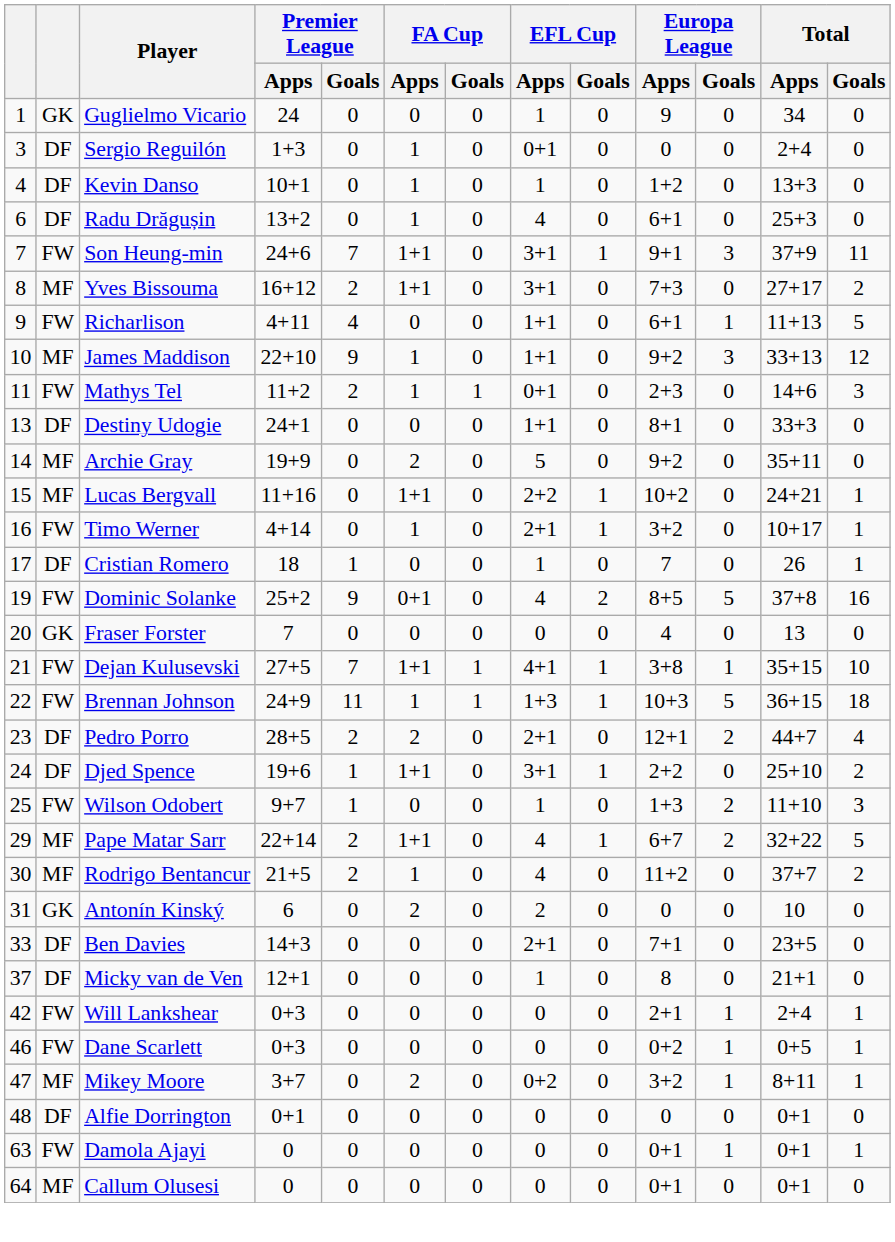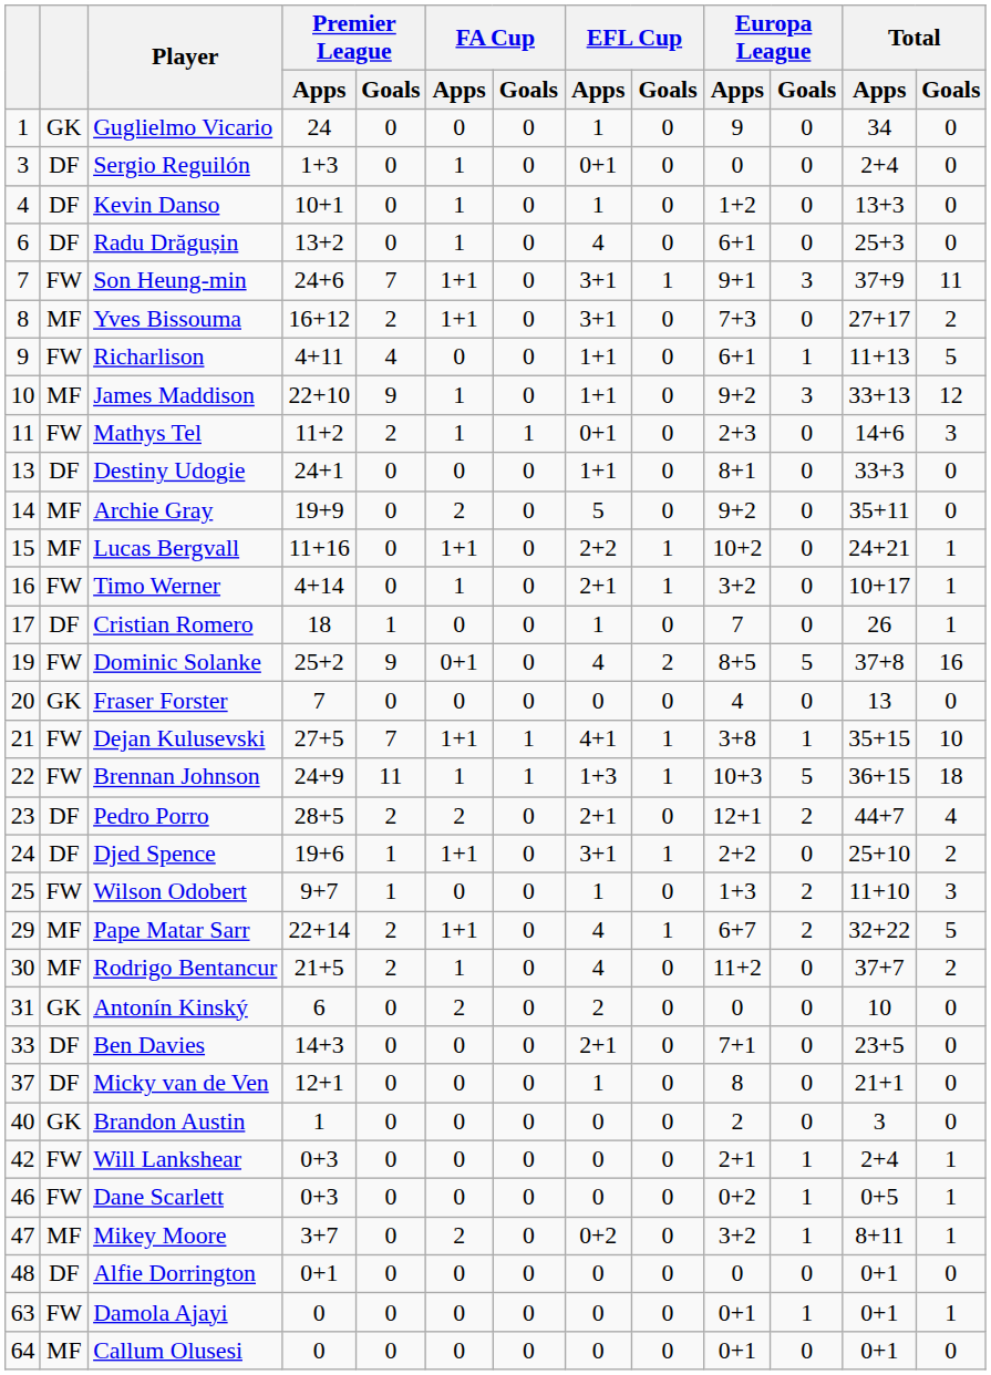 <table class="wikitable sortable" style="text-align:center">
 <tr>
 <th rowspan="2"></th>
 <th rowspan="2"></th>
 <th rowspan="2">Player</th>
 <th colspan="2" style="width:85px;"><a href='#'>Premier League</a></th>
 <th colspan="2" style="width:85px;"><a href='#'>FA Cup</a></th>
 <th colspan="2" style="width:85px;"><a href='#'>EFL Cup</a></th>
 <th colspan="2" style="width:85px;"><a href='#'>Europa League</a></th>
 <th colspan="2" style="width:85px;">Total</th>
 </tr>
 <tr>
 <th>Apps</th>
 <th>Goals</th>
 <th>Apps</th>
 <th>Goals</th>
 <th>Apps</th>
 <th>Goals</th>
 <th>Apps</th>
 <th>Goals</th>
 <th>Apps</th>
 <th>Goals</th>
 </tr>
 <tr>
 <td>1</td>
 <td>GK</td>
 <td align="left"> <a href='#'>Guglielmo Vicario</a></td>
 <td>24</td>
 <td>0</td>
 <td>0</td>
 <td>0</td>
 <td>1</td>
 <td>0</td>
 <td>9</td>
 <td>0</td>
 <td>34</td>
 <td>0</td>
 </tr>
 <tr>
 <td>3</td>
 <td>DF</td>
 <td align="left"> <a href='#'>Sergio Reguilón</a></td>
 <td>1+3</td>
 <td>0</td>
 <td>1</td>
 <td>0</td>
 <td>0+1</td>
 <td>0</td>
 <td>0</td>
 <td>0</td>
 <td>2+4</td>
 <td>0</td>
 </tr>
 <tr>
 <td>4</td>
 <td>DF</td>
 <td align="left"> <a href='#'>Kevin Danso</a></td>
 <td>10+1</td>
 <td>0</td>
 <td>1</td>
 <td>0</td>
 <td>1</td>
 <td>0</td>
 <td>1+2</td>
 <td>0</td>
 <td>13+3</td>
 <td>0</td>
 </tr>
 <tr>
 <td>6</td>
 <td>DF</td>
 <td align="left"> <a href='#'>Radu Drăgușin</a></td>
 <td>13+2</td>
 <td>0</td>
 <td>1</td>
 <td>0</td>
 <td>4</td>
 <td>0</td>
 <td>6+1</td>
 <td>0</td>
 <td>25+3</td>
 <td>0</td>
 </tr>
 <tr>
 <td>7</td>
 <td>FW</td>
 <td align="left"> <a href='#'>Son Heung-min</a></td>
 <td>24+6</td>
 <td>7</td>
 <td>1+1</td>
 <td>0</td>
 <td>3+1</td>
 <td>1</td>
 <td>9+1</td>
 <td>3</td>
 <td>37+9</td>
 <td>11</td>
 </tr>
 <tr>
 <td>8</td>
 <td>MF</td>
 <td align="left"> <a href='#'>Yves Bissouma</a></td>
 <td>16+12</td>
 <td>2</td>
 <td>1+1</td>
 <td>0</td>
 <td>3+1</td>
 <td>0</td>
 <td>7+3</td>
 <td>0</td>
 <td>27+17</td>
 <td>2</td>
 </tr>
 <tr>
 <td>9</td>
 <td>FW</td>
 <td align="left"> <a href='#'>Richarlison</a></td>
 <td>4+11</td>
 <td>4</td>
 <td>0</td>
 <td>0</td>
 <td>1+1</td>
 <td>0</td>
 <td>6+1</td>
 <td>1</td>
 <td>11+13</td>
 <td>5</td>
 </tr>
 <tr>
 <td>10</td>
 <td>MF</td>
 <td align="left"> <a href='#'>James Maddison</a></td>
 <td>22+10</td>
 <td>9</td>
 <td>1</td>
 <td>0</td>
 <td>1+1</td>
 <td>0</td>
 <td>9+2</td>
 <td>3</td>
 <td>33+13</td>
 <td>12</td>
 </tr>
 <tr>
 <td>11</td>
 <td>FW</td>
 <td align="left"> <a href='#'>Mathys Tel</a></td>
 <td>11+2</td>
 <td>2</td>
 <td>1</td>
 <td>1</td>
 <td>0+1</td>
 <td>0</td>
 <td>2+3</td>
 <td>0</td>
 <td>14+6</td>
 <td>3</td>
 </tr>
 <tr>
 <td>13</td>
 <td>DF</td>
 <td align="left"> <a href='#'>Destiny Udogie</a></td>
 <td>24+1</td>
 <td>0</td>
 <td>0</td>
 <td>0</td>
 <td>1+1</td>
 <td>0</td>
 <td>8+1</td>
 <td>0</td>
 <td>33+3</td>
 <td>0</td>
 </tr>
 <tr>
 <td>14</td>
 <td>MF</td>
 <td align="left"> <a href='#'>Archie Gray</a></td>
 <td>19+9</td>
 <td>0</td>
 <td>2</td>
 <td>0</td>
 <td>5</td>
 <td>0</td>
 <td>9+2</td>
 <td>0</td>
 <td>35+11</td>
 <td>0</td>
 </tr>
 <tr>
 <td>15</td>
 <td>MF</td>
 <td align="left"> <a href='#'>Lucas Bergvall</a></td>
 <td>11+16</td>
 <td>0</td>
 <td>1+1</td>
 <td>0</td>
 <td>2+2</td>
 <td>1</td>
 <td>10+2</td>
 <td>0</td>
 <td>24+21</td>
 <td>1</td>
 </tr>
 <tr>
 <td>16</td>
 <td>FW</td>
 <td align="left"> <a href='#'>Timo Werner</a></td>
 <td>4+14</td>
 <td>0</td>
 <td>1</td>
 <td>0</td>
 <td>2+1</td>
 <td>1</td>
 <td>3+2</td>
 <td>0</td>
 <td>10+17</td>
 <td>1</td>
 </tr>
 <tr>
 <td>17</td>
 <td>DF</td>
 <td align="left"> <a href='#'>Cristian Romero</a></td>
 <td>18</td>
 <td>1</td>
 <td>0</td>
 <td>0</td>
 <td>1</td>
 <td>0</td>
 <td>7</td>
 <td>0</td>
 <td>26</td>
 <td>1</td>
 </tr>
 <tr>
 <td>19</td>
 <td>FW</td>
 <td align="left"> <a href='#'>Dominic Solanke</a></td>
 <td>25+2</td>
 <td>9</td>
 <td>0+1</td>
 <td>0</td>
 <td>4</td>
 <td>2</td>
 <td>8+5</td>
 <td>5</td>
 <td>37+8</td>
 <td>16</td>
 </tr>
 <tr>
 <td>20</td>
 <td>GK</td>
 <td align="left"> <a href='#'>Fraser Forster</a></td>
 <td>7</td>
 <td>0</td>
 <td>0</td>
 <td>0</td>
 <td>0</td>
 <td>0</td>
 <td>4</td>
 <td>0</td>
 <td>13</td>
 <td>0</td>
 </tr>
 <tr>
 <td>21</td>
 <td>FW</td>
 <td align="left"> <a href='#'>Dejan Kulusevski</a></td>
 <td>27+5</td>
 <td>7</td>
 <td>1+1</td>
 <td>1</td>
 <td>4+1</td>
 <td>1</td>
 <td>3+8</td>
 <td>1</td>
 <td>35+15</td>
 <td>10</td>
 </tr>
 <tr>
 <td>22</td>
 <td>FW</td>
 <td align="left"> <a href='#'>Brennan Johnson</a></td>
 <td>24+9</td>
 <td>11</td>
 <td>1</td>
 <td>1</td>
 <td>1+3</td>
 <td>1</td>
 <td>10+3</td>
 <td>5</td>
 <td>36+15</td>
 <td>18</td>
 </tr>
 <tr>
 <td>23</td>
 <td>DF</td>
 <td align="left"> <a href='#'>Pedro Porro</a></td>
 <td>28+5</td>
 <td>2</td>
 <td>2</td>
 <td>0</td>
 <td>2+1</td>
 <td>0</td>
 <td>12+1</td>
 <td>2</td>
 <td>44+7</td>
 <td>4</td>
 </tr>
 <tr>
 <td>24</td>
 <td>DF</td>
 <td align="left"> <a href='#'>Djed Spence</a></td>
 <td>19+6</td>
 <td>1</td>
 <td>1+1</td>
 <td>0</td>
 <td>3+1</td>
 <td>1</td>
 <td>2+2</td>
 <td>0</td>
 <td>25+10</td>
 <td>2</td>
 </tr>
 <tr>
 <td>25</td>
 <td>FW</td>
 <td align="left"> <a href='#'>Wilson Odobert</a></td>
 <td>9+7</td>
 <td>1</td>
 <td>0</td>
 <td>0</td>
 <td>1</td>
 <td>0</td>
 <td>1+3</td>
 <td>2</td>
 <td>11+10</td>
 <td>3</td>
 </tr>
 <tr>
 <td>29</td>
 <td>MF</td>
 <td align="left"> <a href='#'>Pape Matar Sarr</a></td>
 <td>22+14</td>
 <td>2</td>
 <td>1+1</td>
 <td>0</td>
 <td>4</td>
 <td>1</td>
 <td>6+7</td>
 <td>2</td>
 <td>32+22</td>
 <td>5</td>
 </tr>
 <tr>
 <td>30</td>
 <td>MF</td>
 <td align="left"> <a href='#'>Rodrigo Bentancur</a></td>
 <td>21+5</td>
 <td>2</td>
 <td>1</td>
 <td>0</td>
 <td>4</td>
 <td>0</td>
 <td>11+2</td>
 <td>0</td>
 <td>37+7</td>
 <td>2</td>
 </tr>
 <tr>
 <td>31</td>
 <td>GK</td>
 <td align="left"> <a href='#'>Antonín Kinský</a></td>
 <td>6</td>
 <td>0</td>
 <td>2</td>
 <td>0</td>
 <td>2</td>
 <td>0</td>
 <td>0</td>
 <td>0</td>
 <td>10</td>
 <td>0</td>
 </tr>
 <tr>
 <td>33</td>
 <td>DF</td>
 <td align="left"> <a href='#'>Ben Davies</a></td>
 <td>14+3</td>
 <td>0</td>
 <td>0</td>
 <td>0</td>
 <td>2+1</td>
 <td>0</td>
 <td>7+1</td>
 <td>0</td>
 <td>23+5</td>
 <td>0</td>
 </tr>
 <tr>
 <td>37</td>
 <td>DF</td>
 <td align="left"> <a href='#'>Micky van de Ven</a></td>
 <td>12+1</td>
 <td>0</td>
 <td>0</td>
 <td>0</td>
 <td>1</td>
 <td>0</td>
 <td>8</td>
 <td>0</td>
 <td>21+1</td>
 <td>0</td>
 </tr>
 <tr>
+<td>40</td>
+<td>GK</td>
+<td align="left"> <a href='#'>Brandon Austin</a></td>
+<td>1</td>
+<td>0</td>
+<td>0</td>
+<td>0</td>
+<td>0</td>
+<td>0</td>
+<td>2</td>
+<td>0</td>
+<td>3</td>
+<td>0</td>
+</tr>
+<tr>
 <td>42</td>
 <td>FW</td>
 <td align="left"> <a href='#'>Will Lankshear</a></td>
 <td>0+3</td>
 <td>0</td>
 <td>0</td>
 <td>0</td>
 <td>0</td>
 <td>0</td>
 <td>2+1</td>
 <td>1</td>
 <td>2+4</td>
 <td>1</td>
 </tr>
 <tr>
 <td>46</td>
 <td>FW</td>
 <td align="left"> <a href='#'>Dane Scarlett</a></td>
 <td>0+3</td>
 <td>0</td>
 <td>0</td>
 <td>0</td>
 <td>0</td>
 <td>0</td>
 <td>0+2</td>
 <td>1</td>
 <td>0+5</td>
 <td>1</td>
 </tr>
 <tr>
 <td>47</td>
 <td>MF</td>
 <td align="left"> <a href='#'>Mikey Moore</a></td>
 <td>3+7</td>
 <td>0</td>
 <td>2</td>
 <td>0</td>
 <td>0+2</td>
 <td>0</td>
 <td>3+2</td>
 <td>1</td>
 <td>8+11</td>
 <td>1</td>
 </tr>
 <tr>
 <td>48</td>
 <td>DF</td>
 <td align="left"> <a href='#'>Alfie Dorrington</a></td>
 <td>0+1</td>
 <td>0</td>
 <td>0</td>
 <td>0</td>
 <td>0</td>
 <td>0</td>
 <td>0</td>
 <td>0</td>
 <td>0+1</td>
 <td>0</td>
 </tr>
 <tr>
 <td>63</td>
 <td>FW</td>
 <td align="left"> <a href='#'>Damola Ajayi</a></td>
 <td>0</td>
 <td>0</td>
 <td>0</td>
 <td>0</td>
 <td>0</td>
 <td>0</td>
 <td>0+1</td>
 <td>1</td>
 <td>0+1</td>
 <td>1</td>
 </tr>
 <tr>
 <td>64</td>
 <td>MF</td>
 <td align="left"> <a href='#'>Callum Olusesi</a></td>
 <td>0</td>
 <td>0</td>
 <td>0</td>
 <td>0</td>
 <td>0</td>
 <td>0</td>
 <td>0+1</td>
 <td>0</td>
 <td>0+1</td>
 <td>0</td>
 </tr>
 </table>
